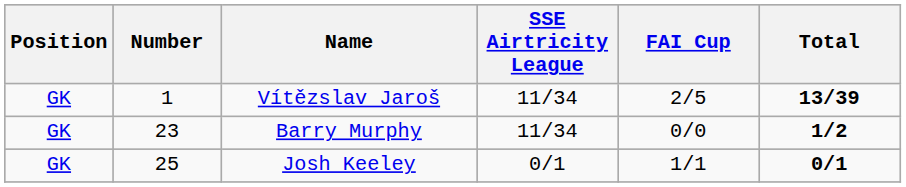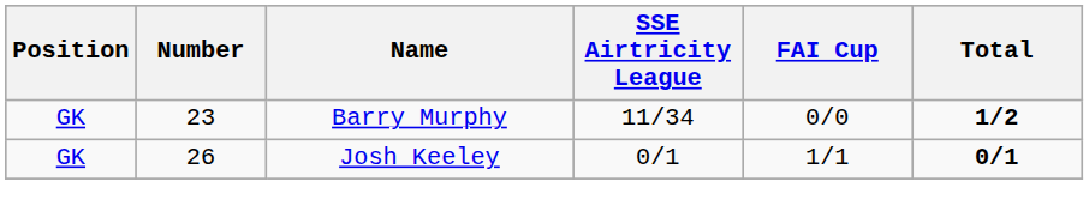 <table class="wikitable" style="font-size: 95%; text-align: center;">
 <tr>
 <th width=60>Position</th>
 <th width=60>Number</th>
 <th width=150>Name</th>
 <th width=80><a href='#'>SSE Airtricity League</a></th>
 <th width=80><a href='#'>FAI Cup</a></th>
 <th width=80>Total</th>
 </tr>
 <tr>
 <td><a href='#'>GK</a></td>
-<td>1</td>
-<td><a href='#'>Vítězslav Jaroš</a></td>
-<td>11/34</td>
-<td>2/5</td>
-<td><strong>13/39</strong></td>
-</tr>
-<tr>
-<td><a href='#'>GK</a></td>
 <td>23</td>
 <td><a href='#'>Barry Murphy</a></td>
 <td>11/34</td>
 <td>0/0</td>
 <td><strong>1/2</strong></td>
 </tr>
 <tr>
 <td><a href='#'>GK</a></td>
-<td>25</td>
+<td>26</td>
 <td><a href='#'>Josh Keeley</a></td>
 <td>0/1</td>
 <td>1/1</td>
 <td><strong>0/1</strong></td>
 </tr>
 </table>
